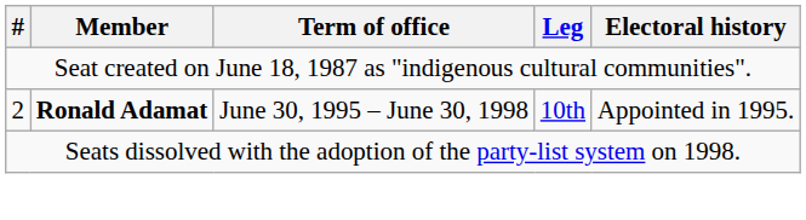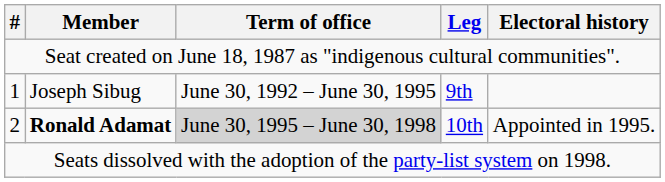 <table class="wikitable" style="font-size:95%;">
 <tr>
 <th>#</th>
 <th>Member</th>
 <th>Term of office</th>
 <th><a href='#'>Leg</a></th>
 <th>Electoral history</th>
 </tr>
 <tr>
 <td colspan="5" align="center">Seat created on June 18, 1987 as "indigenous cultural communities".</td>
 </tr>
 <tr>
+<td>1</td>
+<td>Joseph Sibug</td>
+<td>June 30, 1992 – June 30, 1995</td>
+<td><a href='#'>9th</a></td>
+<td></td>
+</tr>
+<tr>
 <td>2</td>
 <td><strong>Ronald Adamat</strong></td>
-<td>June 30, 1995 – June 30, 1998</td>
+<td style="background: lightgrey;">June 30, 1995 – June 30, 1998</td>
 <td><a href='#'>10th</a></td>
 <td>Appointed in 1995.</td>
 </tr>
 <tr>
 <td colspan="5" align="center">Seats dissolved with the adoption of the <a href='#'>party-list system</a> on 1998.</td>
 </tr>
 </table>
